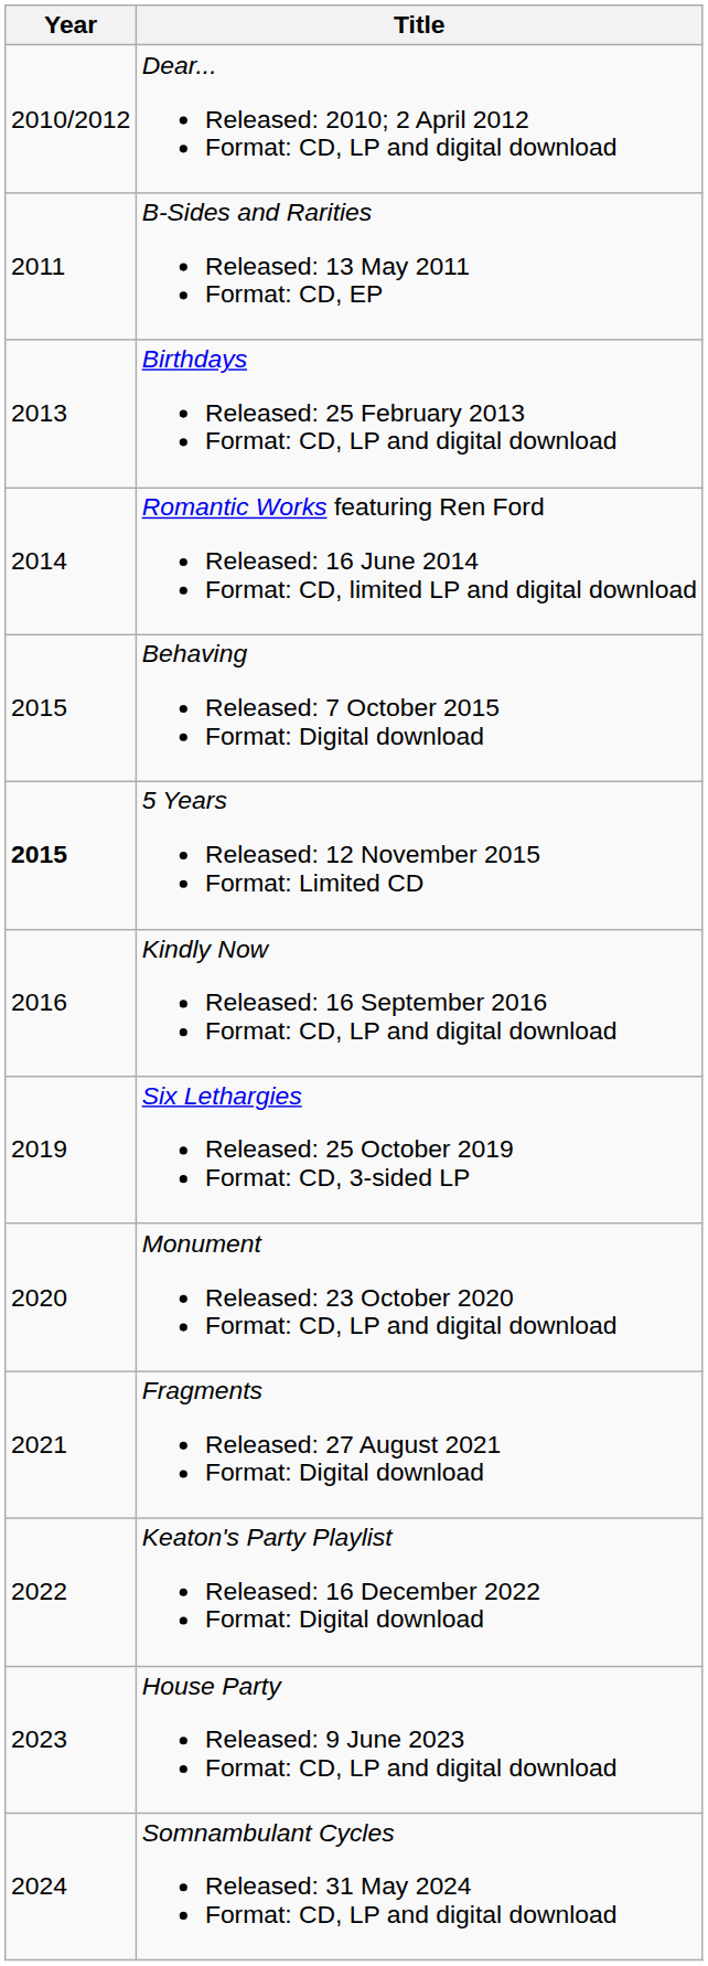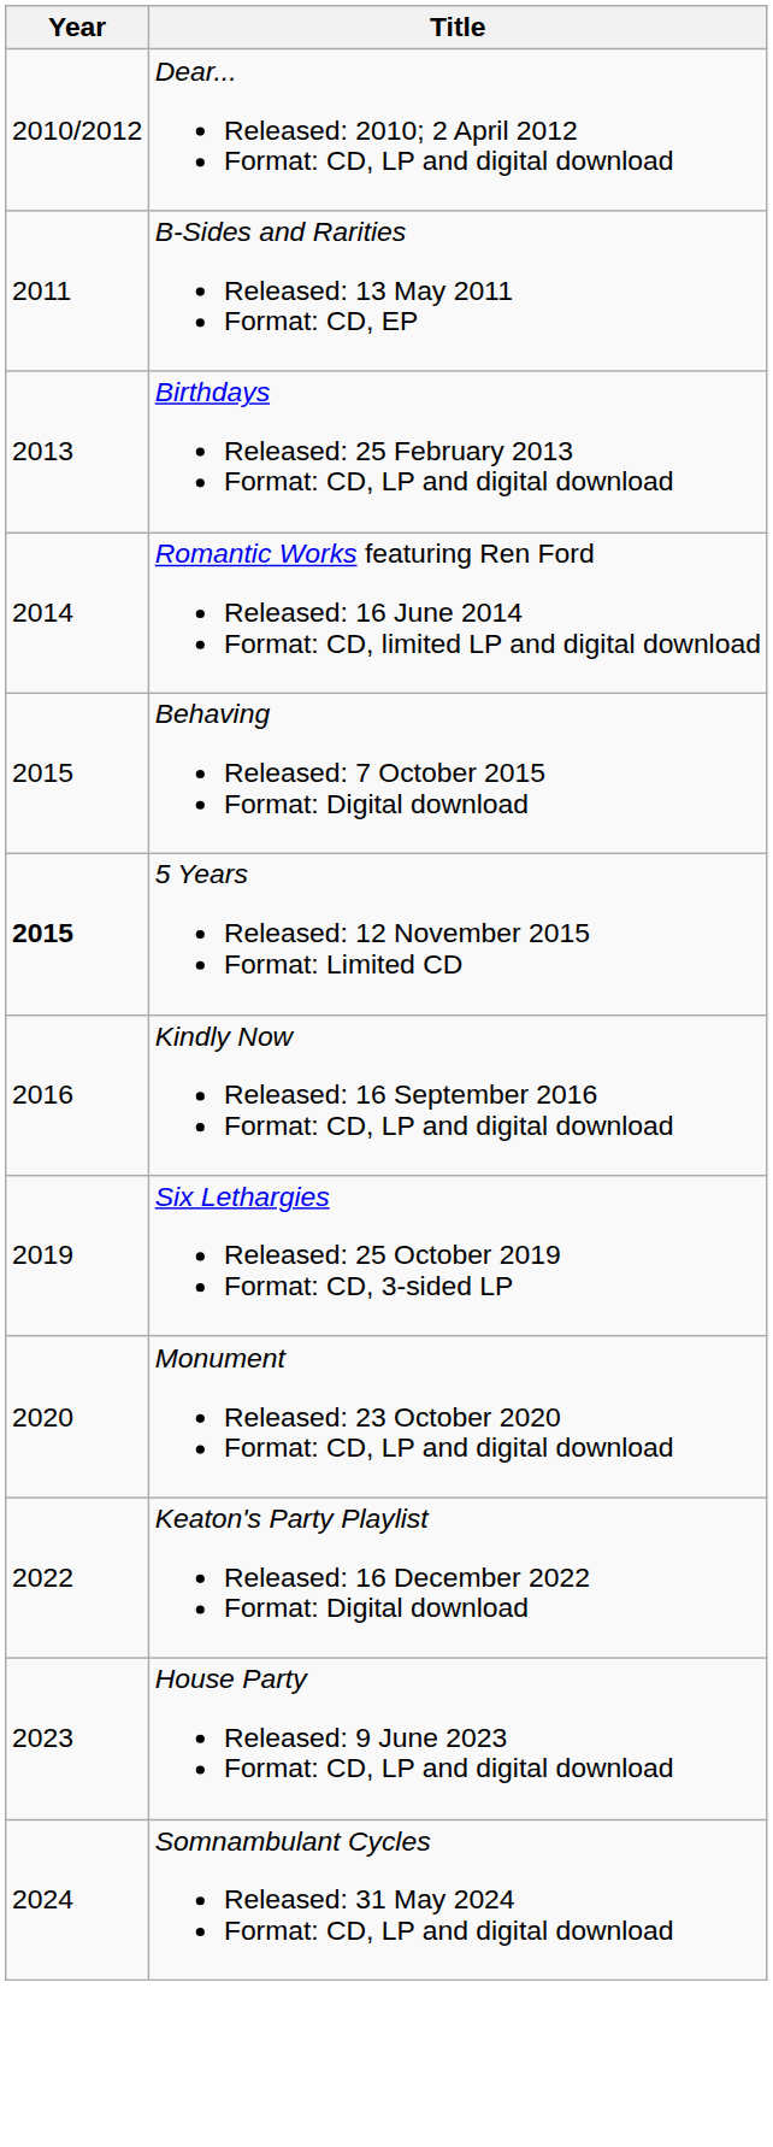 <table class="wikitable">
 <tr>
 <th>Year</th>
 <th>Title</th>
 </tr>
 <tr>
 <td>2010/2012</td>
 <td><em>Dear...</em><br><ul><li>Released: 2010; 2 April 2012</li><li>Format: CD, LP and digital download</li></ul></td>
 </tr>
 <tr>
 <td>2011</td>
 <td><em>B-Sides and Rarities</em><br><ul><li>Released: 13 May 2011</li><li>Format: CD, EP</li></ul></td>
 </tr>
 <tr>
 <td>2013</td>
 <td><em><a href='#'>Birthdays</a></em><br><ul><li>Released: 25 February 2013</li><li>Format: CD, LP and digital download</li></ul></td>
 </tr>
 <tr>
 <td>2014</td>
 <td><em><a href='#'>Romantic Works</a></em> featuring Ren Ford<br><ul><li>Released: 16 June 2014</li><li>Format: CD, limited LP and digital download</li></ul></td>
 </tr>
 <tr>
 <td>2015</td>
 <td><em>Behaving</em><br><ul><li>Released: 7 October 2015</li><li>Format: Digital download</li></ul></td>
 </tr>
 <tr>
 <td><strong>2015</strong></td>
 <td><em>5 Years</em><br><ul><li>Released: 12 November 2015</li><li>Format: Limited CD</li></ul></td>
 </tr>
 <tr>
 <td>2016</td>
 <td><em>Kindly Now</em><br><ul><li>Released: 16 September 2016</li><li>Format: CD, LP and digital download</li></ul></td>
 </tr>
 <tr>
 <td>2019</td>
 <td><em><a href='#'>Six Lethargies</a></em><br><ul><li>Released: 25 October 2019</li><li>Format: CD, 3-sided LP</li></ul></td>
 </tr>
 <tr>
 <td>2020</td>
 <td><em>Monument</em><br><ul><li>Released: 23 October 2020</li><li>Format: CD, LP and digital download</li></ul></td>
 </tr>
 <tr>
-<td>2021</td>
-<td><em>Fragments</em><br><ul><li>Released: 27 August 2021</li><li>Format: Digital download</li></ul></td>
-</tr>
-<tr>
 <td>2022</td>
 <td><em>Keaton's Party Playlist</em><br><ul><li>Released: 16 December 2022</li><li>Format: Digital download</li></ul></td>
 </tr>
 <tr>
 <td>2023</td>
 <td><em>House Party</em><br><ul><li>Released: 9 June 2023</li><li>Format: CD, LP and digital download</li></ul></td>
 </tr>
 <tr>
 <td>2024</td>
 <td><em>Somnambulant Cycles</em><br><ul><li>Released: 31 May 2024</li><li>Format: CD, LP and digital download</li></ul></td>
 </tr>
 </table>
